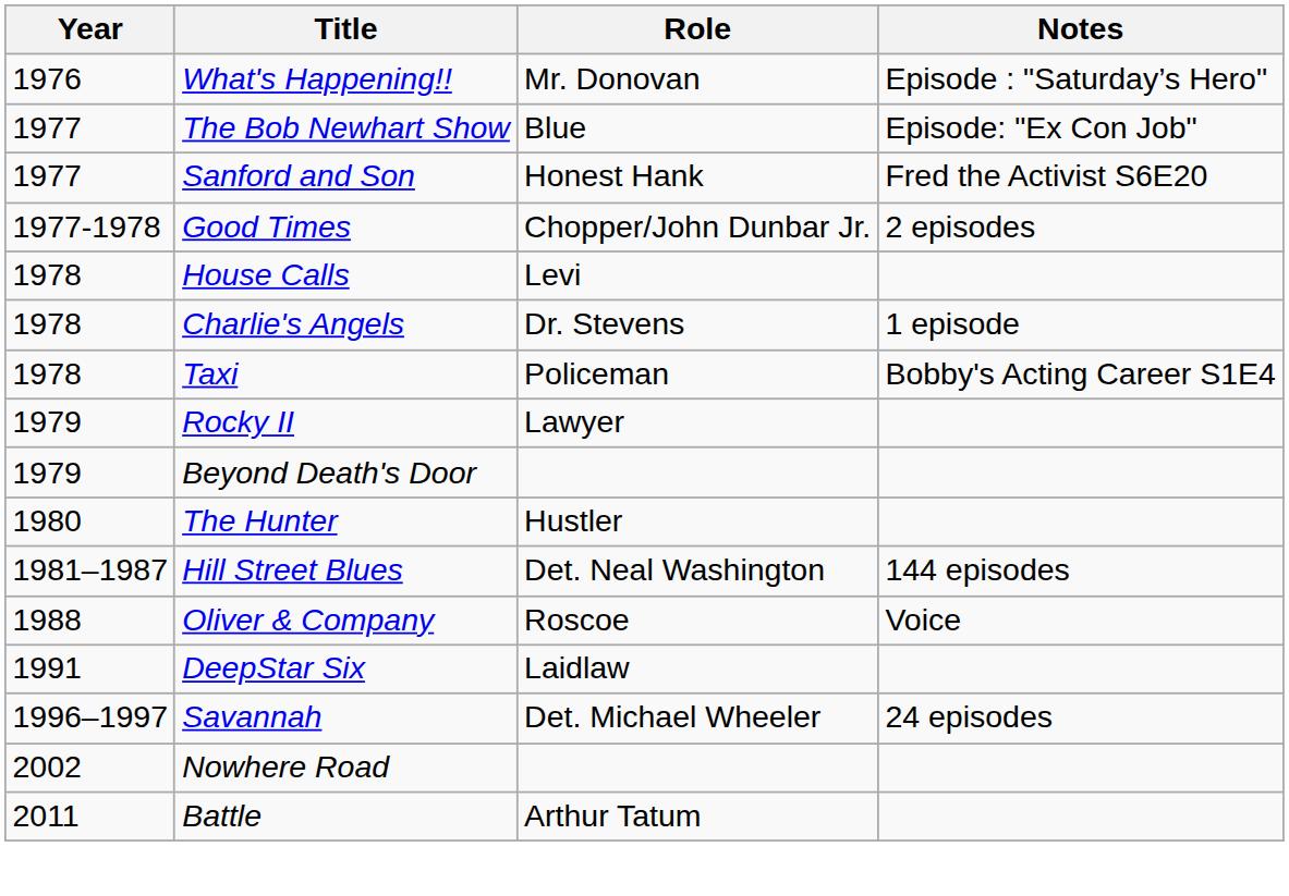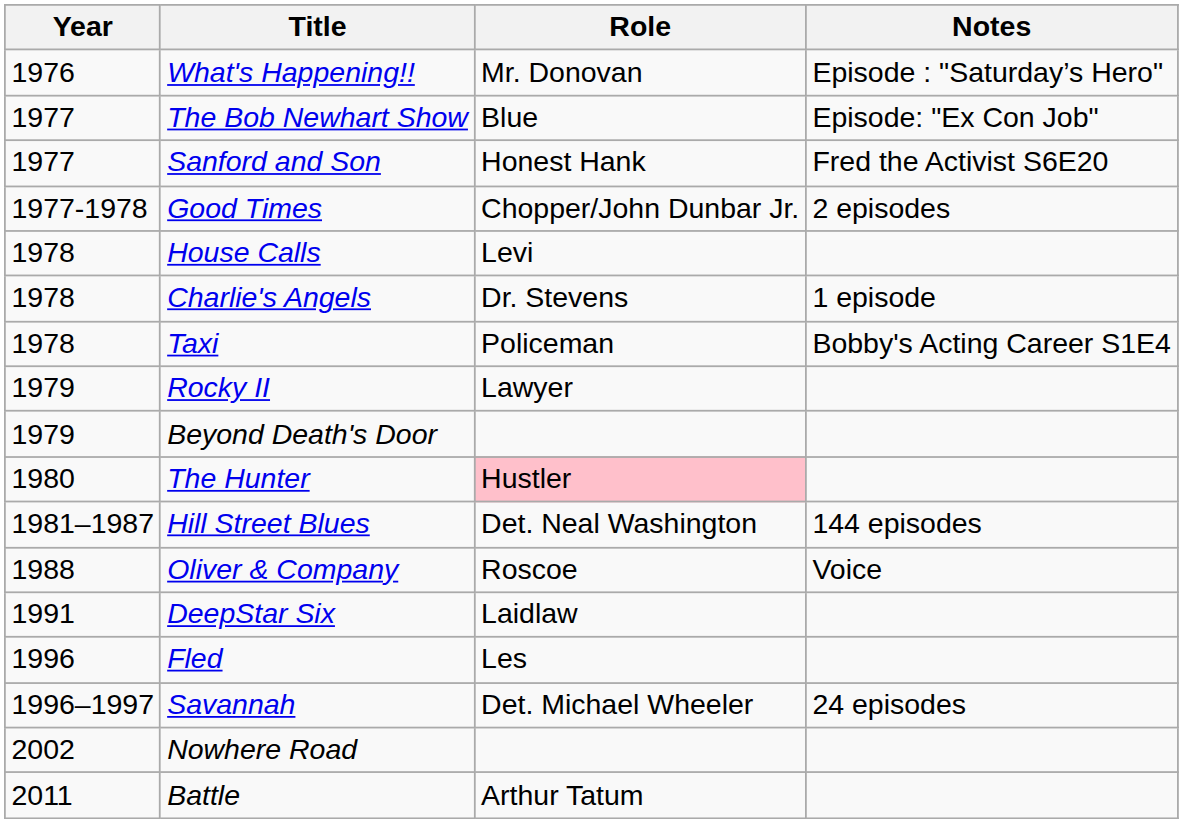 <table class="wikitable">
 <tr>
 <th>Year</th>
 <th>Title</th>
 <th>Role</th>
 <th>Notes</th>
 </tr>
 <tr>
 <td>1976</td>
 <td><em><a href='#'>What's Happening!!</a></em></td>
 <td>Mr. Donovan</td>
 <td>Episode : "Saturday’s Hero"</td>
 </tr>
 <tr>
 <td>1977</td>
 <td><em><a href='#'>The Bob Newhart Show</a></em></td>
 <td>Blue</td>
 <td>Episode: "Ex Con Job"</td>
 </tr>
 <tr>
 <td>1977</td>
 <td><em><a href='#'>Sanford and Son</a></em></td>
 <td>Honest Hank</td>
 <td>Fred the Activist S6E20</td>
 </tr>
 <tr>
 <td>1977-1978</td>
 <td><em><a href='#'>Good Times</a></em></td>
 <td>Chopper/John Dunbar Jr.</td>
 <td>2 episodes</td>
 </tr>
 <tr>
 <td>1978</td>
 <td><em><a href='#'>House Calls</a></em></td>
 <td>Levi</td>
 <td></td>
 </tr>
 <tr>
 <td>1978</td>
 <td><em><a href='#'>Charlie's Angels</a></em></td>
 <td>Dr. Stevens</td>
 <td>1 episode</td>
 </tr>
 <tr>
 <td>1978</td>
 <td><em><a href='#'>Taxi</a></em></td>
 <td>Policeman</td>
 <td>Bobby's Acting Career S1E4</td>
 </tr>
 <tr>
 <td>1979</td>
 <td><em><a href='#'>Rocky II</a></em></td>
 <td>Lawyer</td>
 <td></td>
 </tr>
 <tr>
 <td>1979</td>
 <td><em>Beyond Death's Door</em></td>
 <td></td>
 <td></td>
 </tr>
 <tr>
 <td>1980</td>
 <td><em><a href='#'>The Hunter</a></em></td>
-<td>Hustler</td>
+<td style="background: pink;">Hustler</td>
 <td></td>
 </tr>
 <tr>
 <td>1981–1987</td>
 <td><em><a href='#'>Hill Street Blues</a></em></td>
 <td>Det. Neal Washington</td>
 <td>144 episodes</td>
 </tr>
 <tr>
 <td>1988</td>
 <td><em><a href='#'>Oliver & Company</a></em></td>
 <td>Roscoe</td>
 <td>Voice</td>
 </tr>
 <tr>
 <td>1991</td>
 <td><em><a href='#'>DeepStar Six</a></em></td>
 <td>Laidlaw</td>
 <td></td>
 </tr>
 <tr>
+<td>1996</td>
+<td><em><a href='#'>Fled</a></em></td>
+<td>Les</td>
+<td></td>
+</tr>
+<tr>
 <td>1996–1997</td>
 <td><em><a href='#'>Savannah</a></em></td>
 <td>Det. Michael Wheeler</td>
 <td>24 episodes</td>
 </tr>
 <tr>
 <td>2002</td>
 <td><em>Nowhere Road</em></td>
 <td></td>
 <td></td>
 </tr>
 <tr>
 <td>2011</td>
 <td><em>Battle</em></td>
 <td>Arthur Tatum</td>
 <td></td>
 </tr>
 </table>
